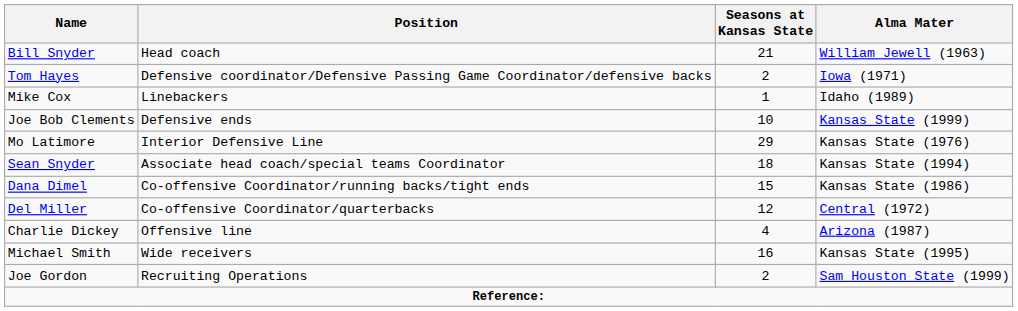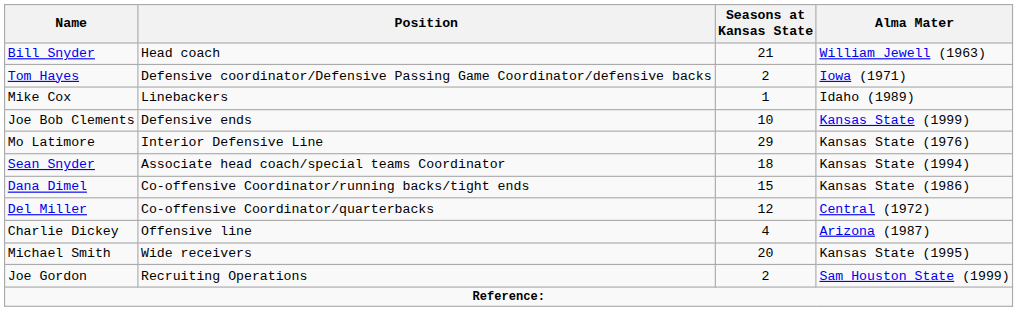 <table class="wikitable" border="1" style="font-size:90%;">
 <tr>
 <th>Name</th>
 <th>Position</th>
 <th>Seasons at<br>Kansas State</th>
 <th>Alma Mater</th>
 </tr>
 <tr>
 <td><a href='#'>Bill Snyder</a></td>
 <td>Head coach</td>
 <td align=center>21</td>
 <td><a href='#'>William Jewell</a> (1963)</td>
 </tr>
 <tr>
 <td><a href='#'>Tom Hayes</a></td>
 <td>Defensive coordinator/Defensive Passing Game Coordinator/defensive backs</td>
 <td align=center>2</td>
 <td><a href='#'>Iowa</a> (1971)</td>
 </tr>
 <tr>
 <td>Mike Cox</td>
 <td>Linebackers</td>
 <td align=center>1</td>
 <td>Idaho (1989)</td>
 </tr>
 <tr>
 <td>Joe Bob Clements</td>
 <td>Defensive ends</td>
 <td align=center>10</td>
 <td><a href='#'>Kansas State</a> (1999)</td>
 </tr>
 <tr>
 <td>Mo Latimore</td>
 <td>Interior Defensive Line</td>
 <td align=center>29</td>
 <td>Kansas State (1976)</td>
 </tr>
 <tr>
 <td><a href='#'>Sean Snyder</a></td>
 <td>Associate head coach/special teams Coordinator</td>
 <td align=center>18</td>
 <td>Kansas State (1994)</td>
 </tr>
 <tr>
 <td><a href='#'>Dana Dimel</a></td>
 <td>Co-offensive Coordinator/running backs/tight ends</td>
 <td align=center>15</td>
 <td>Kansas State (1986)</td>
 </tr>
 <tr>
 <td><a href='#'>Del Miller</a></td>
 <td>Co-offensive Coordinator/quarterbacks</td>
 <td align=center>12</td>
 <td><a href='#'>Central</a> (1972)</td>
 </tr>
 <tr>
 <td>Charlie Dickey</td>
 <td>Offensive line</td>
 <td align=center>4</td>
 <td><a href='#'>Arizona</a> (1987)</td>
 </tr>
 <tr>
 <td>Michael Smith</td>
 <td>Wide receivers</td>
-<td align=center>16</td>
+<td align=center>20</td>
 <td>Kansas State (1995)</td>
 </tr>
 <tr>
 <td>Joe Gordon</td>
 <td>Recruiting Operations</td>
 <td align=center>2</td>
 <td><a href='#'>Sam Houston State</a> (1999)</td>
 </tr>
 <tr>
 <td colspan="4" style="font-size: 8pt" align="center"><strong>Reference:</strong></td>
 </tr>
 </table>
